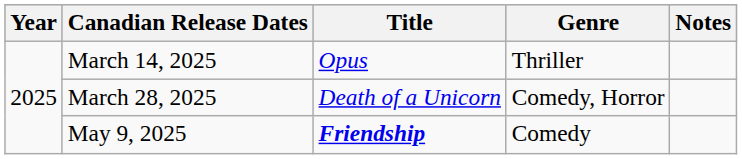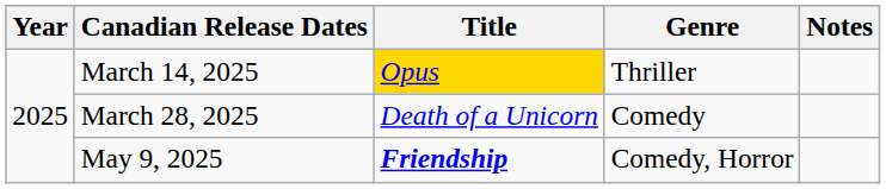 <table class="wikitable sortable"  style="margin:auto; margin:auto;">
 <tr bgcolor="#B0C4DE" align="center">
 <th>Year</th>
 <th>Canadian Release Dates</th>
 <th>Title</th>
 <th>Genre</th>
 <th>Notes</th>
 </tr>
 <tr>
 <td rowspan="3">2025</td>
 <td>March 14, 2025</td>
-<td><em><a href='#'>Opus</a></em></td>
+<td style="background: gold;"><em><a href='#'>Opus</a></em></td>
 <td>Thriller</td>
 <td></td>
 </tr>
 <tr>
 <td>March 28, 2025</td>
 <td><em><a href='#'>Death of a Unicorn</a></em></td>
-<td>Comedy, Horror</td>
+<td>Comedy</td>
 <td></td>
 </tr>
 <tr>
 <td>May 9, 2025</td>
 <td><strong><em><a href='#'>Friendship</a></em></strong></td>
-<td>Comedy</td>
+<td>Comedy, Horror</td>
 <td></td>
 </tr>
 </table>
